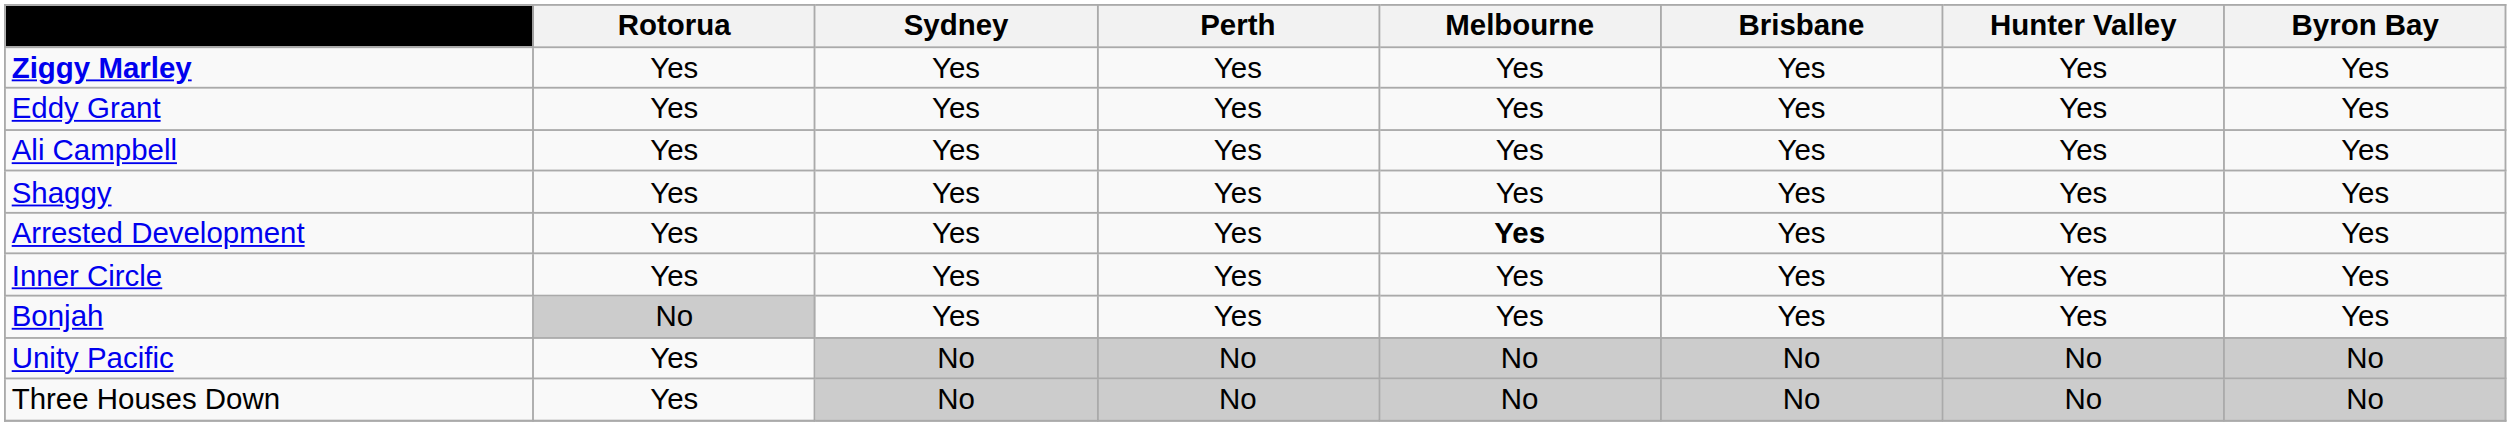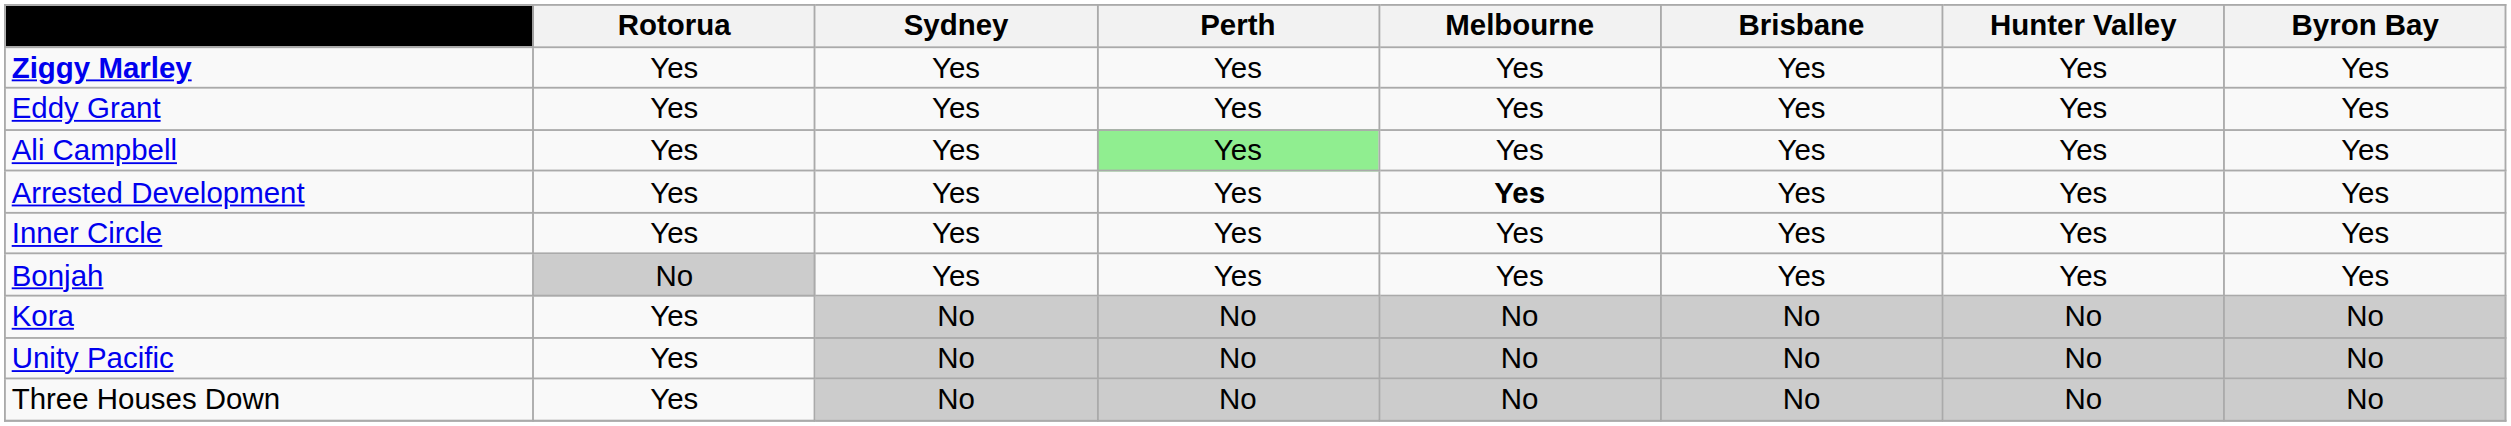 <table class="wikitable sortable" style="line-height:0.95em;">
 <tr>
 <th style="background:#000; width:15%;"> </th>
 <th width=8%>Rotorua</th>
 <th width=8%>Sydney</th>
 <th width=8%>Perth</th>
 <th width=8%>Melbourne</th>
 <th width=8%>Brisbane</th>
 <th width=8%>Hunter Valley</th>
 <th width=8%>Byron Bay</th>
 </tr>
 <tr align=center>
 <td align=left><strong><a href='#'>Ziggy Marley</a></strong></td>
 <td>Yes</td>
 <td>Yes</td>
 <td>Yes</td>
 <td>Yes</td>
 <td>Yes</td>
 <td>Yes</td>
 <td>Yes</td>
 </tr>
 <tr align=center>
 <td align=left><a href='#'>Eddy Grant</a></td>
 <td>Yes</td>
 <td>Yes</td>
 <td>Yes</td>
 <td>Yes</td>
 <td>Yes</td>
 <td>Yes</td>
 <td>Yes</td>
 </tr>
 <tr align=center>
 <td align=left><a href='#'>Ali Campbell</a></td>
 <td>Yes</td>
 <td>Yes</td>
-<td>Yes</td>
-<td>Yes</td>
-<td>Yes</td>
-<td>Yes</td>
-<td>Yes</td>
-</tr>
-<tr align=center>
-<td align=left><a href='#'>Shaggy</a></td>
-<td>Yes</td>
-<td>Yes</td>
-<td>Yes</td>
+<td style="background: lightgreen;">Yes</td>
 <td>Yes</td>
 <td>Yes</td>
 <td>Yes</td>
 <td>Yes</td>
 </tr>
 <tr align=center>
 <td align=left><a href='#'>Arrested Development</a></td>
 <td>Yes</td>
 <td>Yes</td>
 <td>Yes</td>
 <td><strong>Yes</strong></td>
 <td>Yes</td>
 <td>Yes</td>
 <td>Yes</td>
 </tr>
 <tr align=center>
 <td align=left><a href='#'>Inner Circle</a></td>
 <td>Yes</td>
 <td>Yes</td>
 <td>Yes</td>
 <td>Yes</td>
 <td>Yes</td>
 <td>Yes</td>
 <td>Yes</td>
 </tr>
 <tr align=center>
 <td align=left><a href='#'>Bonjah</a></td>
 <td style="background:#ccc;">No</td>
 <td>Yes</td>
 <td>Yes</td>
 <td>Yes</td>
 <td>Yes</td>
 <td>Yes</td>
 <td>Yes</td>
 </tr>
 <tr align=center>
+<td align=left><a href='#'>Kora</a></td>
+<td>Yes</td>
+<td style="background:#ccc;">No</td>
+<td style="background:#ccc;">No</td>
+<td style="background:#ccc;">No</td>
+<td style="background:#ccc;">No</td>
+<td style="background:#ccc;">No</td>
+<td style="background:#ccc;">No</td>
+</tr>
+<tr align=center>
 <td align=left><a href='#'>Unity Pacific</a></td>
 <td>Yes</td>
 <td style="background:#ccc;">No</td>
 <td style="background:#ccc;">No</td>
 <td style="background:#ccc;">No</td>
 <td style="background:#ccc;">No</td>
 <td style="background:#ccc;">No</td>
 <td style="background:#ccc;">No</td>
 </tr>
 <tr align=center>
 <td align=left>Three Houses Down</td>
 <td>Yes</td>
 <td style="background:#ccc;">No</td>
 <td style="background:#ccc;">No</td>
 <td style="background:#ccc;">No</td>
 <td style="background:#ccc;">No</td>
 <td style="background:#ccc;">No</td>
 <td style="background:#ccc;">No</td>
 </tr>
 <tr align=center>
 </tr>
 </table>
